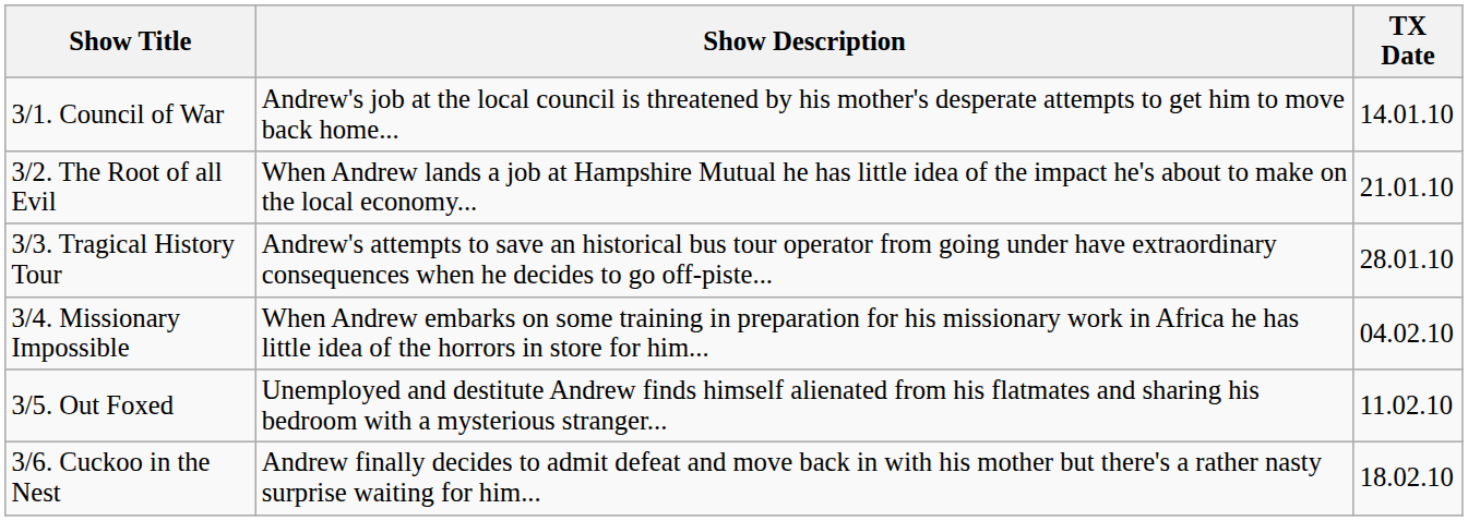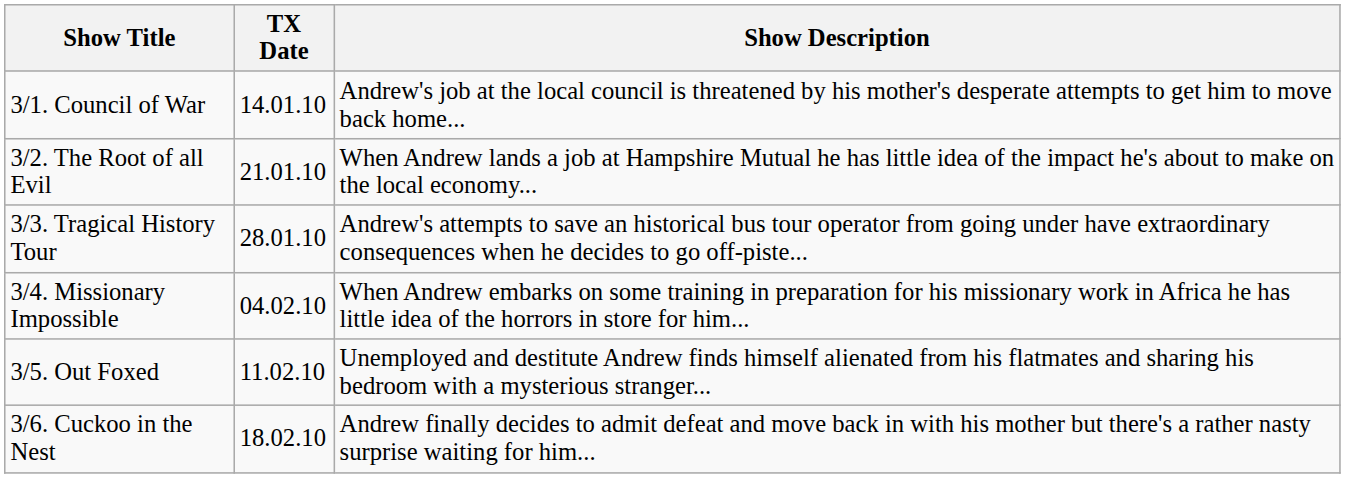 <table class="wikitable" border="1">
 <tr>
 <th>Show Title</th>
+<th>TX Date</th>
 <th>Show Description</th>
-<th>TX Date</th>
 </tr>
 <tr>
 <td>3/1. Council of War</td>
+<td>14.01.10</td>
 <td>Andrew's job at the local council is threatened by his mother's desperate attempts to get him to move back home...</td>
-<td>14.01.10</td>
 </tr>
 <tr>
 <td>3/2. The Root of all Evil</td>
+<td>21.01.10</td>
 <td>When Andrew lands a job at Hampshire Mutual he has little idea of the impact he's about to make on the local economy...</td>
-<td>21.01.10</td>
 </tr>
 <tr>
 <td>3/3. Tragical History Tour</td>
+<td>28.01.10</td>
 <td>Andrew's attempts to save an historical bus tour operator from going under have extraordinary consequences when he decides to go off-piste...</td>
-<td>28.01.10</td>
 </tr>
 <tr>
 <td>3/4. Missionary Impossible</td>
+<td>04.02.10</td>
 <td>When Andrew embarks on some training in preparation for his missionary work in Africa he has little idea of the horrors in store for him...</td>
-<td>04.02.10</td>
 </tr>
 <tr>
 <td>3/5. Out Foxed</td>
+<td>11.02.10</td>
 <td>Unemployed and destitute Andrew finds himself alienated from his flatmates and sharing his bedroom with a mysterious stranger...</td>
-<td>11.02.10</td>
 </tr>
 <tr>
 <td>3/6. Cuckoo in the Nest</td>
+<td>18.02.10</td>
 <td>Andrew finally decides to admit defeat and move back in with his mother but there's a rather nasty surprise waiting for him...</td>
-<td>18.02.10</td>
 </tr>
 </table>
